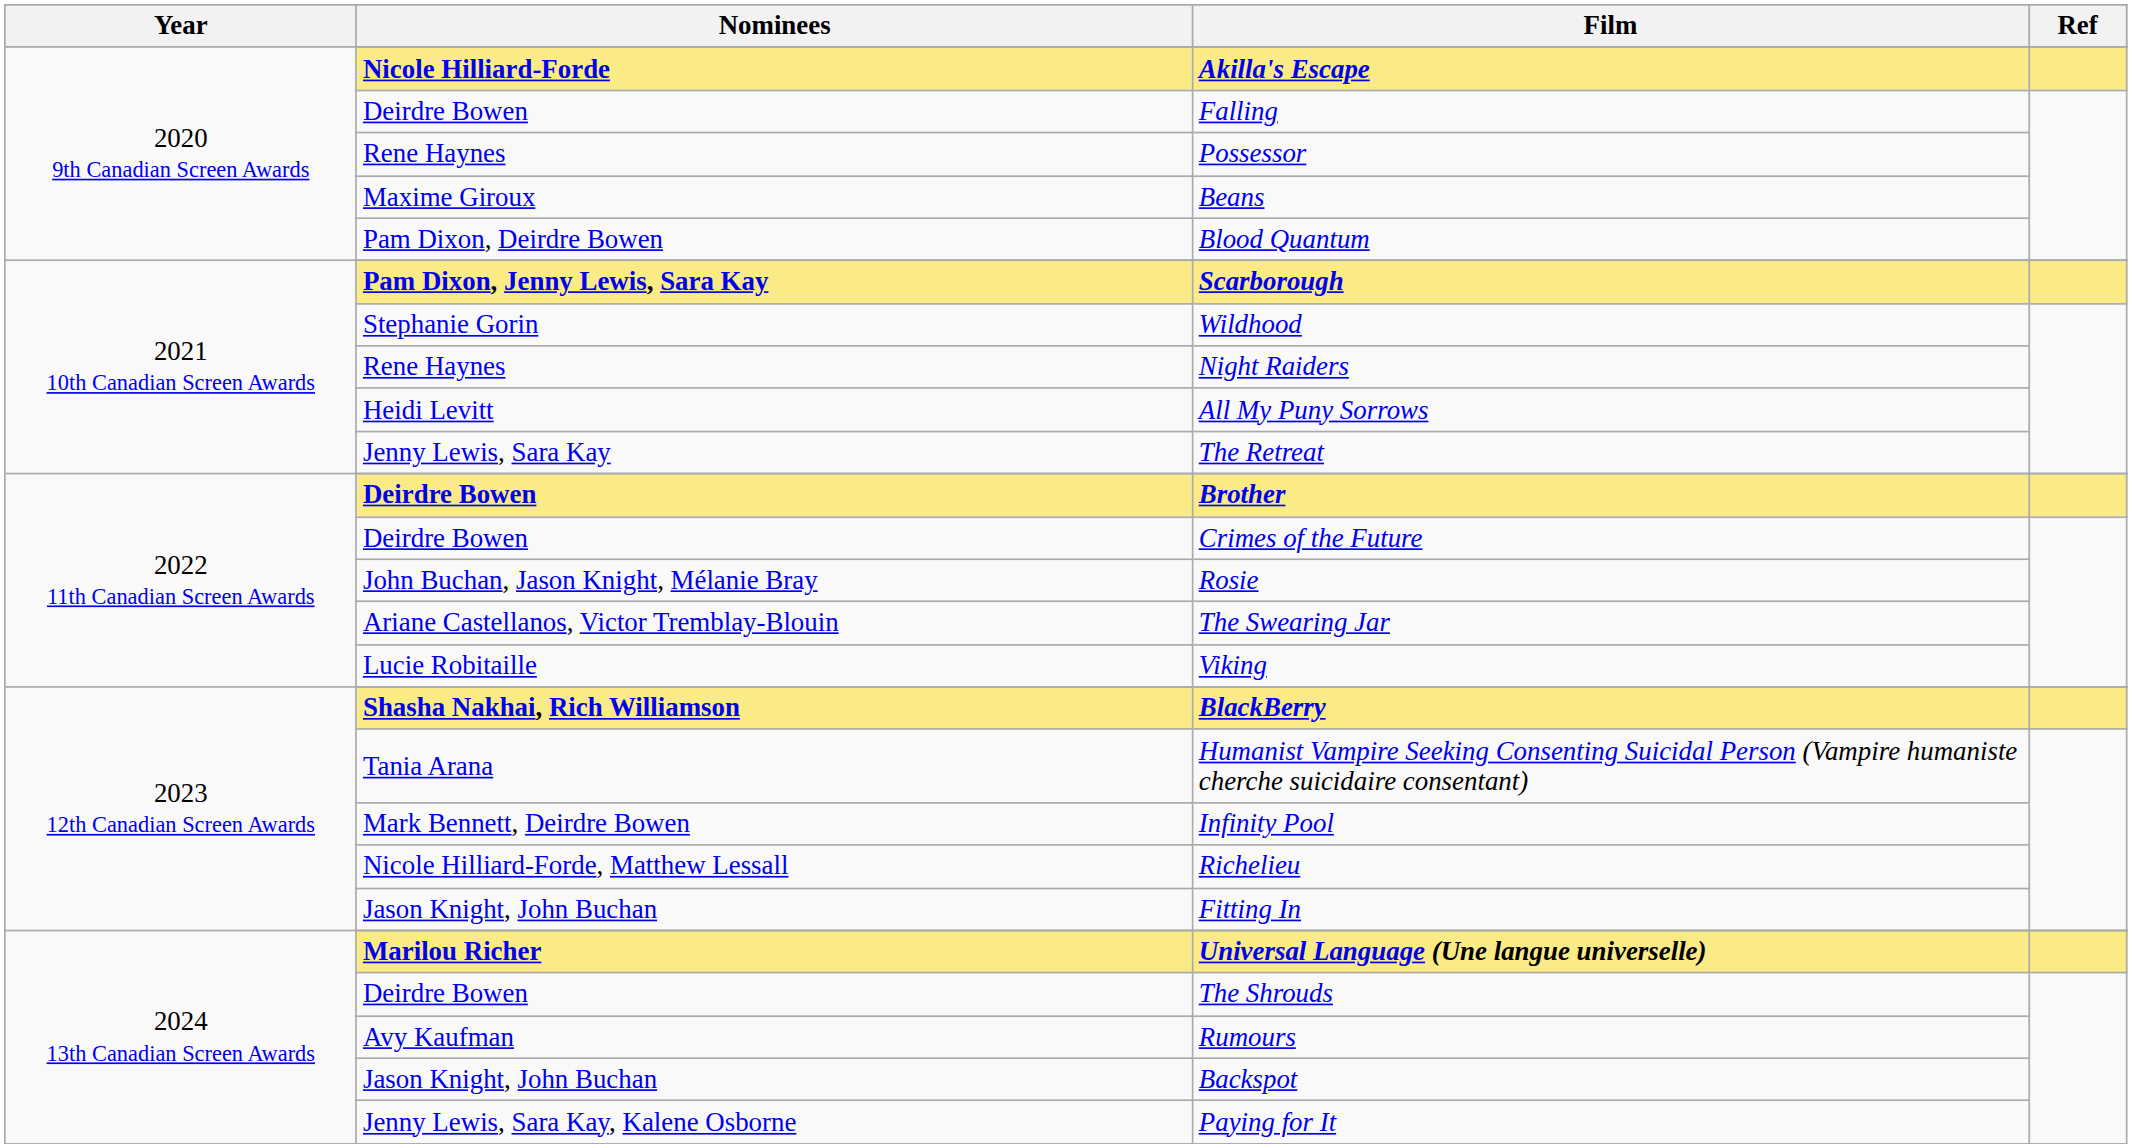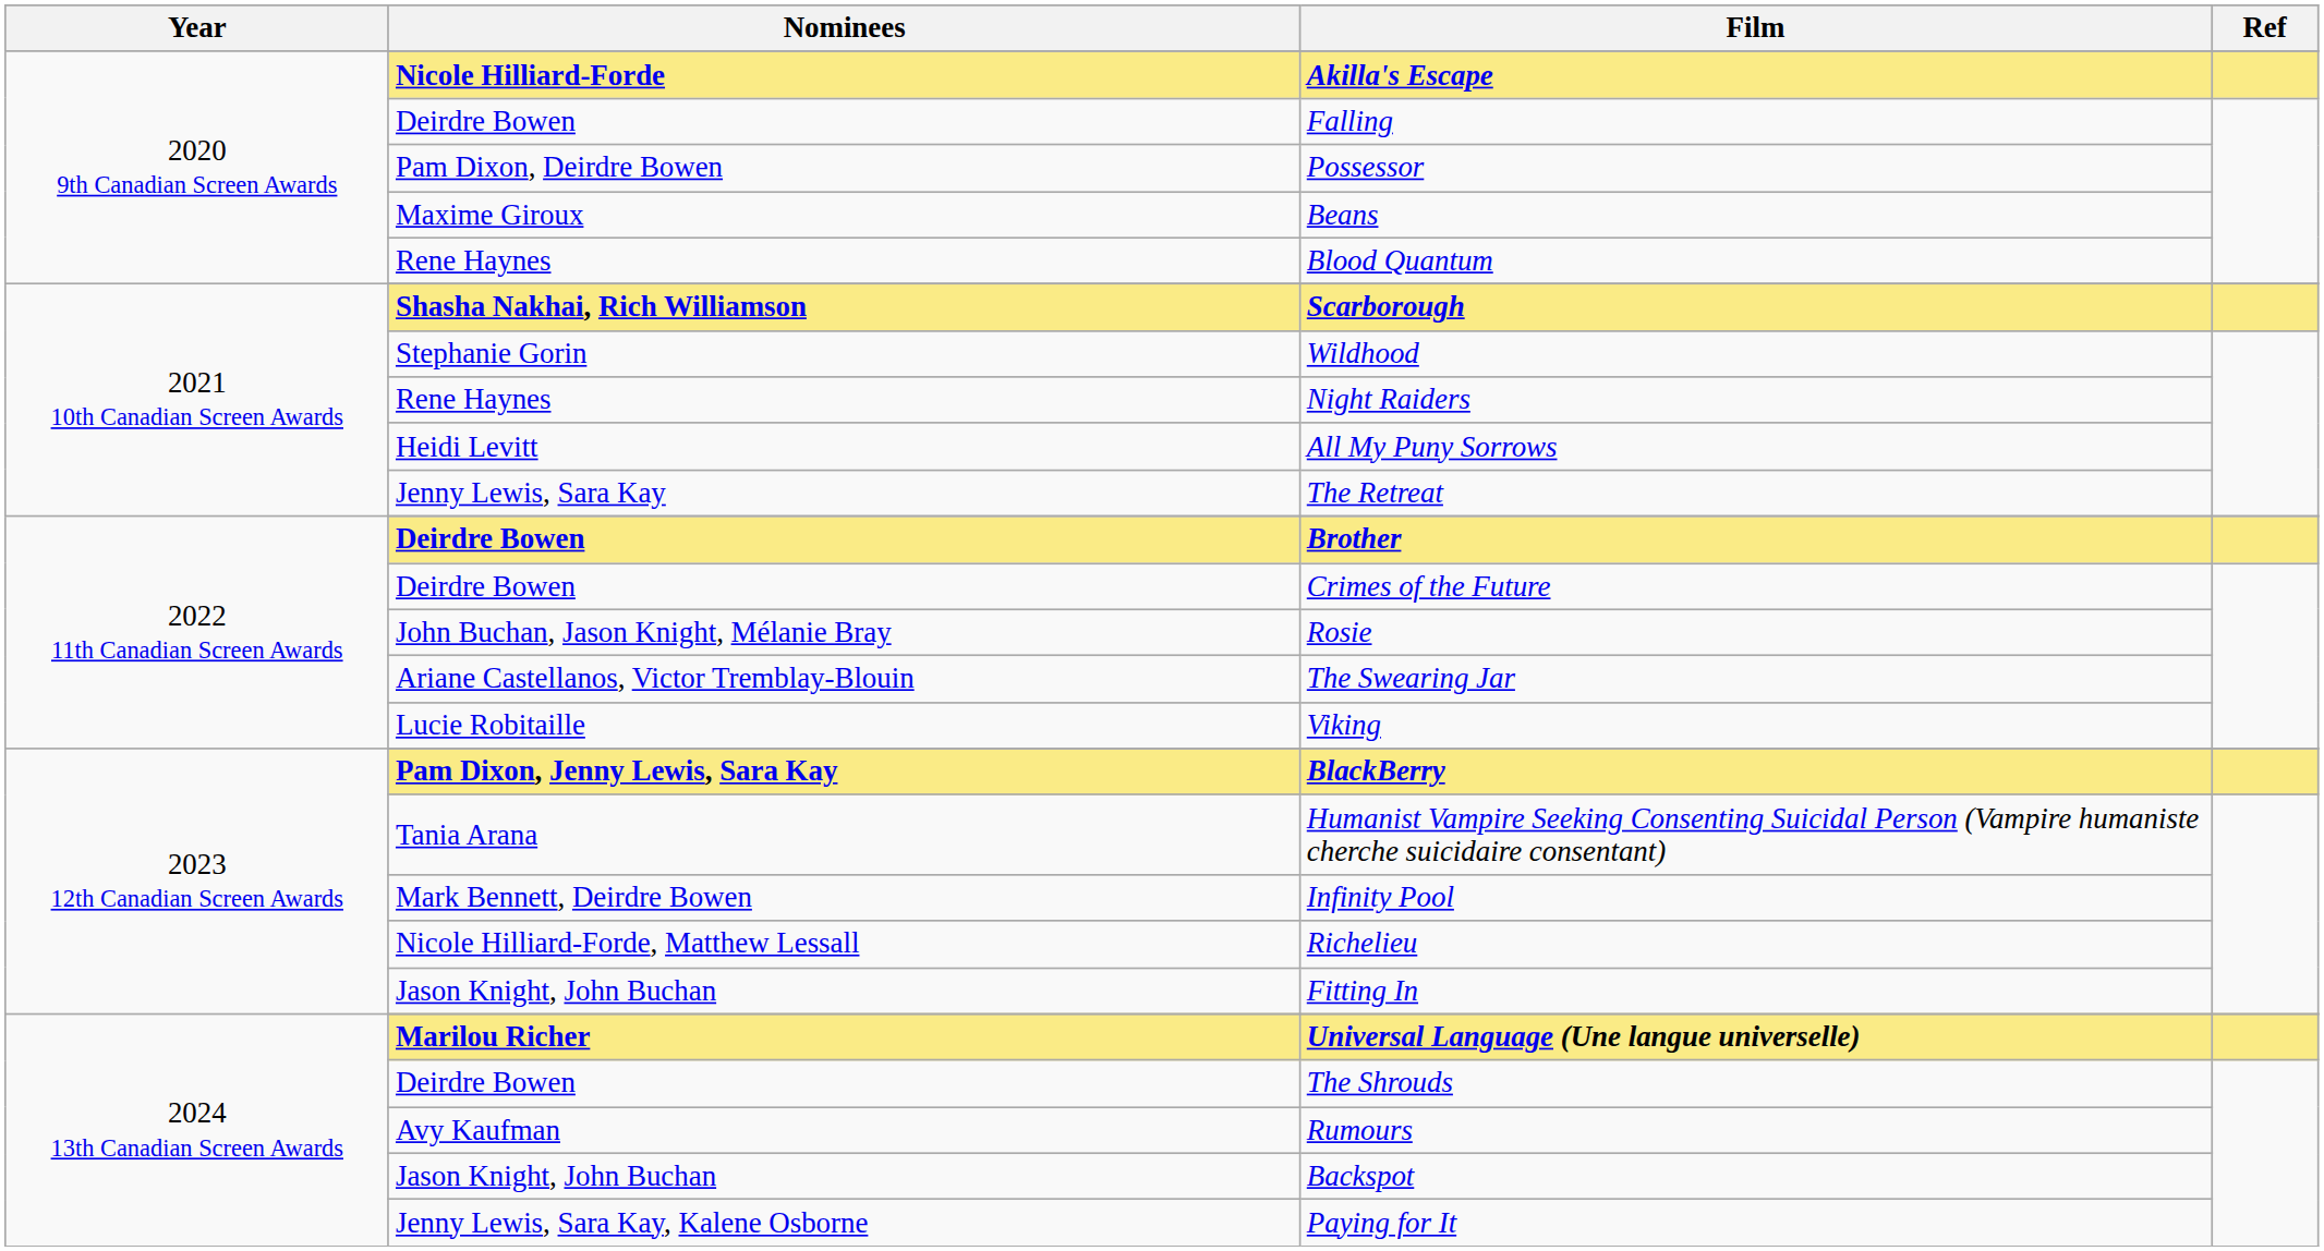 <table class="wikitable" style="width:100%;">
 <tr style="background:#bebebe;">
 <th style="width:8%;">Year</th>
 <th style="width:19%;">Nominees</th>
 <th style="width:19%;">Film</th>
 <th style="width:2%;">Ref</th>
 </tr>
 <tr>
 <td rowspan="6" align="center">2020 <br> <small><a href='#'>9th Canadian Screen Awards</a></small></td>
 </tr>
 <tr style="background:#FAEB86;">
 <td><strong><a href='#'>Nicole Hilliard-Forde</a></strong></td>
 <td><strong><em><a href='#'>Akilla's Escape</a></em></strong></td>
 <td></td>
 </tr>
 <tr>
 <td><a href='#'>Deirdre Bowen</a></td>
 <td><em><a href='#'>Falling</a></em></td>
 <td rowspan=4></td>
 </tr>
 <tr>
-<td><a href='#'>Rene Haynes</a></td>
+<td><a href='#'>Pam Dixon</a>, <a href='#'>Deirdre Bowen</a></td>
 <td><em><a href='#'>Possessor</a></em></td>
 </tr>
 <tr>
 <td><a href='#'>Maxime Giroux</a></td>
 <td><em><a href='#'>Beans</a></em></td>
 </tr>
 <tr>
-<td><a href='#'>Pam Dixon</a>, <a href='#'>Deirdre Bowen</a></td>
+<td><a href='#'>Rene Haynes</a></td>
 <td><em><a href='#'>Blood Quantum</a></em></td>
 </tr>
 <tr>
 <td rowspan="6" align="center">2021 <br> <small><a href='#'>10th Canadian Screen Awards</a></small></td>
 </tr>
 <tr style="background:#FAEB86;">
-<td><strong><a href='#'>Pam Dixon</a>, <a href='#'>Jenny Lewis</a>, <a href='#'>Sara Kay</a></strong></td>
+<td><strong><a href='#'>Shasha Nakhai</a>, <a href='#'>Rich Williamson</a></strong></td>
 <td><strong><em><a href='#'>Scarborough</a></em></strong></td>
 <td></td>
 </tr>
 <tr>
 <td><a href='#'>Stephanie Gorin</a></td>
 <td><em><a href='#'>Wildhood</a></em></td>
 <td rowspan=4></td>
 </tr>
 <tr>
 <td><a href='#'>Rene Haynes</a></td>
 <td><em><a href='#'>Night Raiders</a></em></td>
 </tr>
 <tr>
 <td><a href='#'>Heidi Levitt</a></td>
 <td><em><a href='#'>All My Puny Sorrows</a></em></td>
 </tr>
 <tr>
 <td><a href='#'>Jenny Lewis</a>, <a href='#'>Sara Kay</a></td>
 <td><em><a href='#'>The Retreat</a></em></td>
 </tr>
 <tr>
 <td rowspan="6" align="center">2022 <br> <small><a href='#'>11th Canadian Screen Awards</a></small></td>
 </tr>
 <tr style="background:#FAEB86;">
 <td><strong><a href='#'>Deirdre Bowen</a></strong></td>
 <td><strong><em><a href='#'>Brother</a></em></strong></td>
 <td></td>
 </tr>
 <tr>
 <td><a href='#'>Deirdre Bowen</a></td>
 <td><em><a href='#'>Crimes of the Future</a></em></td>
 <td rowspan=4></td>
 </tr>
 <tr>
 <td><a href='#'>John Buchan</a>, <a href='#'>Jason Knight</a>, <a href='#'>Mélanie Bray</a></td>
 <td><em><a href='#'>Rosie</a></em></td>
 </tr>
 <tr>
 <td><a href='#'>Ariane Castellanos</a>, <a href='#'>Victor Tremblay-Blouin</a></td>
 <td><em><a href='#'>The Swearing Jar</a></em></td>
 </tr>
 <tr>
 <td><a href='#'>Lucie Robitaille</a></td>
 <td><em><a href='#'>Viking</a></em></td>
 </tr>
 <tr>
 <td rowspan="6" align="center">2023 <br> <small><a href='#'>12th Canadian Screen Awards</a></small></td>
 </tr>
 <tr style="background:#FAEB86;">
-<td><strong><a href='#'>Shasha Nakhai</a>, <a href='#'>Rich Williamson</a></strong></td>
+<td><strong><a href='#'>Pam Dixon</a>, <a href='#'>Jenny Lewis</a>, <a href='#'>Sara Kay</a></strong></td>
 <td><strong><em><a href='#'>BlackBerry</a></em></strong></td>
 <td></td>
 </tr>
 <tr>
 <td><a href='#'>Tania Arana</a></td>
 <td><em><a href='#'>Humanist Vampire Seeking Consenting Suicidal Person</a> (Vampire humaniste cherche suicidaire consentant)</em></td>
 <td rowspan=4></td>
 </tr>
 <tr>
 <td><a href='#'>Mark Bennett</a>, <a href='#'>Deirdre Bowen</a></td>
 <td><em><a href='#'>Infinity Pool</a></em></td>
 </tr>
 <tr>
 <td><a href='#'>Nicole Hilliard-Forde</a>, <a href='#'>Matthew Lessall</a></td>
 <td><em><a href='#'>Richelieu</a></em></td>
 </tr>
 <tr>
 <td><a href='#'>Jason Knight</a>, <a href='#'>John Buchan</a></td>
 <td><em><a href='#'>Fitting In</a></em></td>
 </tr>
 <tr>
 <td rowspan="6" align="center">2024 <br> <small><a href='#'>13th Canadian Screen Awards</a></small></td>
 </tr>
 <tr style="background:#FAEB86;">
 <td><strong><a href='#'>Marilou Richer</a></strong></td>
 <td><strong><em><a href='#'>Universal Language</a> (Une langue universelle)</em></strong></td>
 <td></td>
 </tr>
 <tr>
 <td><a href='#'>Deirdre Bowen</a></td>
 <td><em><a href='#'>The Shrouds</a></em></td>
 <td rowspan=4></td>
 </tr>
 <tr>
 <td><a href='#'>Avy Kaufman</a></td>
 <td><em><a href='#'>Rumours</a></em></td>
 </tr>
 <tr>
 <td><a href='#'>Jason Knight</a>, <a href='#'>John Buchan</a></td>
 <td><em><a href='#'>Backspot</a></em></td>
 </tr>
 <tr>
 <td><a href='#'>Jenny Lewis</a>, <a href='#'>Sara Kay</a>, <a href='#'>Kalene Osborne</a></td>
 <td><em><a href='#'>Paying for It</a></em></td>
 </tr>
 </table>
